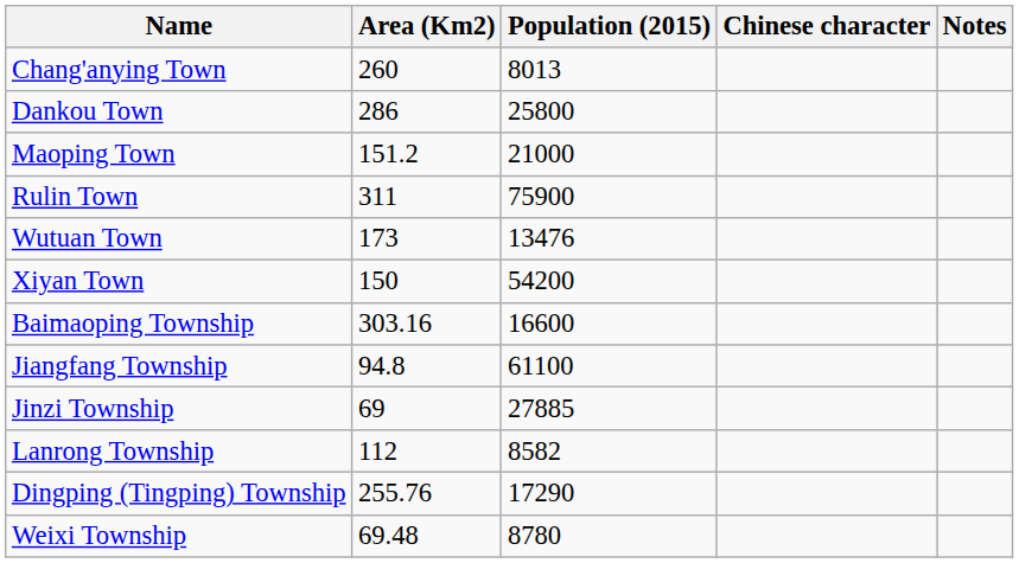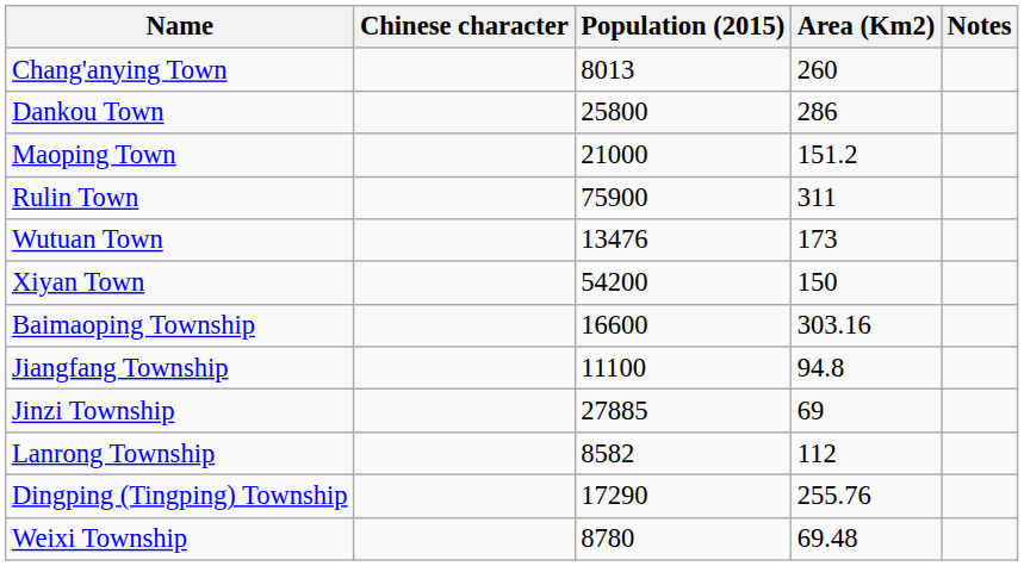 <table class="wikitable">
 <tr>
 <th>Name</th>
+<th>Chinese character</th>
+<th>Population (2015)</th>
 <th>Area (Km2)</th>
-<th>Population (2015)</th>
-<th>Chinese character</th>
 <th>Notes</th>
 </tr>
 <tr>
 <td><a href='#'>Chang'anying Town</a></td>
+<td></td>
+<td>8013</td>
 <td>260</td>
-<td>8013</td>
-<td></td>
 <td></td>
 </tr>
 <tr>
 <td><a href='#'>Dankou Town</a></td>
+<td></td>
+<td>25800</td>
 <td>286</td>
-<td>25800</td>
-<td></td>
 <td></td>
 </tr>
 <tr>
 <td><a href='#'>Maoping Town</a></td>
+<td></td>
+<td>21000</td>
 <td>151.2</td>
-<td>21000</td>
-<td></td>
 <td></td>
 </tr>
 <tr>
 <td><a href='#'>Rulin Town</a></td>
+<td></td>
+<td>75900</td>
 <td>311</td>
-<td>75900</td>
-<td></td>
 <td></td>
 </tr>
 <tr>
 <td><a href='#'>Wutuan Town</a></td>
+<td></td>
+<td>13476</td>
 <td>173</td>
-<td>13476</td>
-<td></td>
 <td></td>
 </tr>
 <tr>
 <td><a href='#'>Xiyan Town</a></td>
+<td></td>
+<td>54200</td>
 <td>150</td>
-<td>54200</td>
-<td></td>
 <td></td>
 </tr>
 <tr>
 <td><a href='#'>Baimaoping Township</a></td>
+<td></td>
+<td>16600</td>
 <td>303.16</td>
-<td>16600</td>
-<td></td>
 <td></td>
 </tr>
 <tr>
 <td><a href='#'>Jiangfang Township</a></td>
+<td></td>
+<td>11100</td>
 <td>94.8</td>
-<td>61100</td>
-<td></td>
 <td></td>
 </tr>
 <tr>
 <td><a href='#'>Jinzi Township</a></td>
+<td></td>
+<td>27885</td>
 <td>69</td>
-<td>27885</td>
-<td></td>
 <td></td>
 </tr>
 <tr>
 <td><a href='#'>Lanrong Township</a></td>
+<td></td>
+<td>8582</td>
 <td>112</td>
-<td>8582</td>
-<td></td>
 <td></td>
 </tr>
 <tr>
 <td><a href='#'>Dingping (Tingping) Township</a></td>
+<td></td>
+<td>17290</td>
 <td>255.76</td>
-<td>17290</td>
-<td></td>
 <td></td>
 </tr>
 <tr>
 <td><a href='#'>Weixi Township</a></td>
+<td></td>
+<td>8780</td>
 <td>69.48</td>
-<td>8780</td>
-<td></td>
 <td></td>
 </tr>
 </table>
